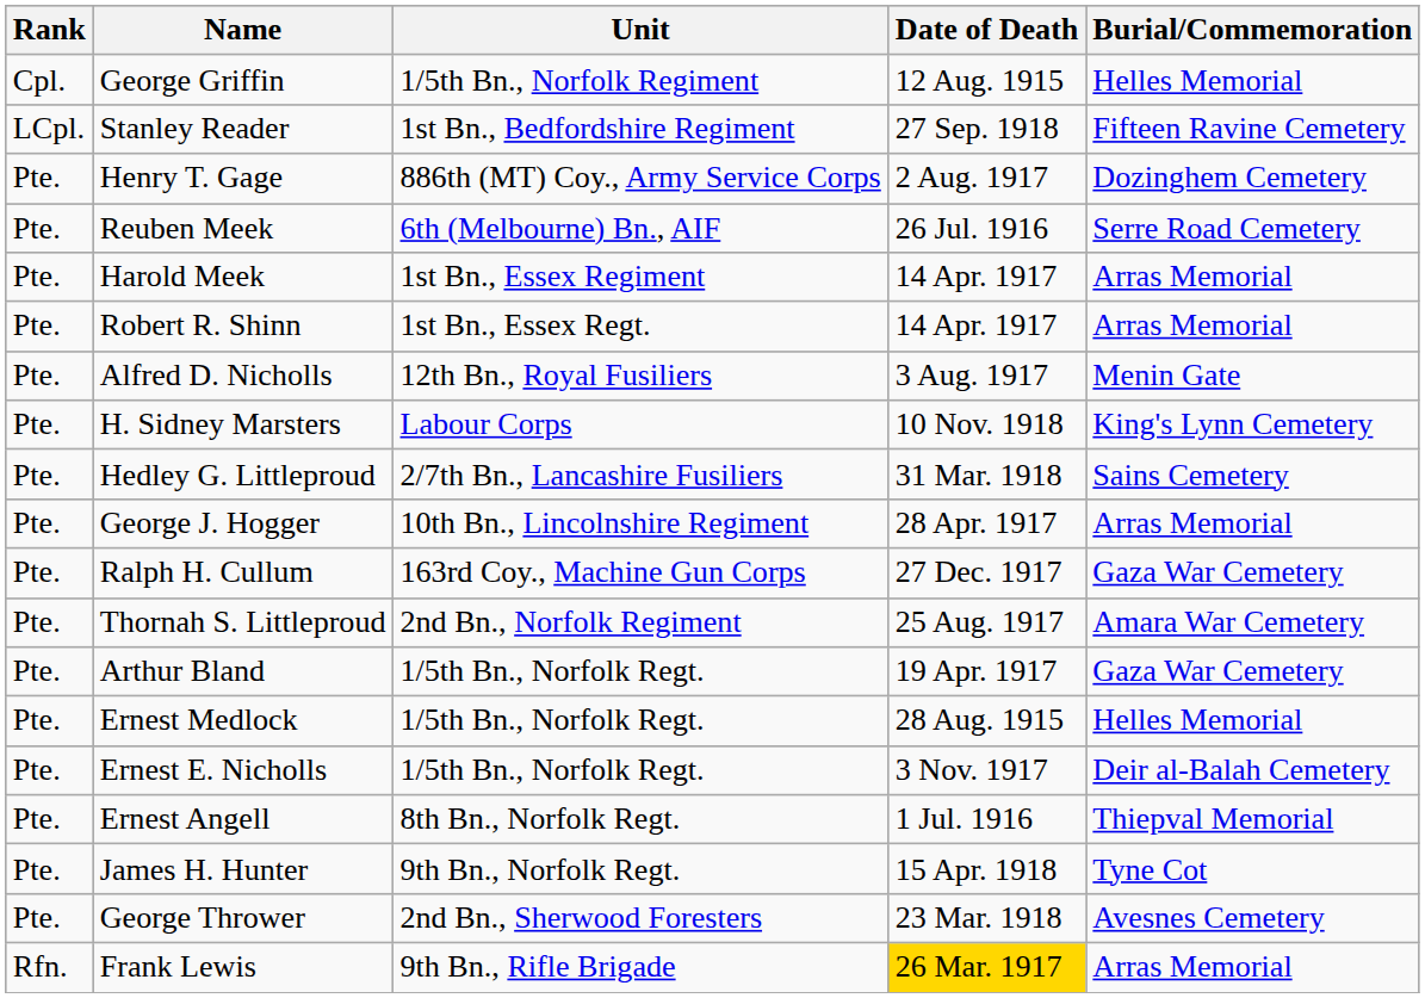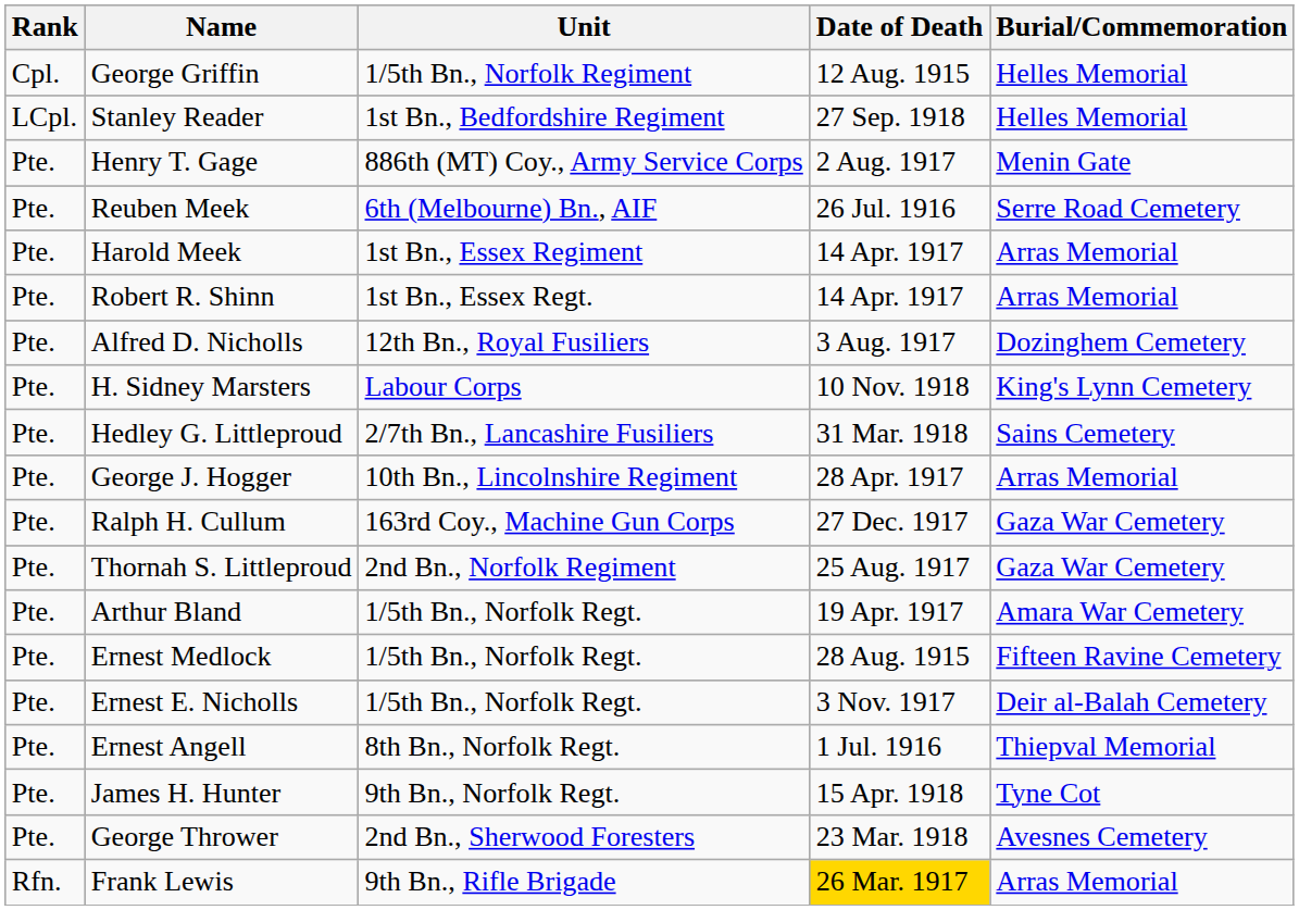 <table class="wikitable">
 <tr>
 <th>Rank</th>
 <th>Name</th>
 <th>Unit</th>
 <th>Date of Death</th>
 <th>Burial/Commemoration</th>
 </tr>
 <tr>
 <td>Cpl.</td>
 <td>George Griffin</td>
 <td>1/5th Bn., <a href='#'>Norfolk Regiment</a></td>
 <td>12 Aug. 1915</td>
 <td><a href='#'>Helles Memorial</a></td>
 </tr>
 <tr>
 <td>LCpl.</td>
 <td>Stanley Reader</td>
 <td>1st Bn., <a href='#'>Bedfordshire Regiment</a></td>
 <td>27 Sep. 1918</td>
-<td><a href='#'>Fifteen Ravine Cemetery</a></td>
+<td><a href='#'>Helles Memorial</a></td>
 </tr>
 <tr>
 <td>Pte.</td>
 <td>Henry T. Gage</td>
 <td>886th (MT) Coy., <a href='#'>Army Service Corps</a></td>
 <td>2 Aug. 1917</td>
-<td><a href='#'>Dozinghem Cemetery</a></td>
+<td><a href='#'>Menin Gate</a></td>
 </tr>
 <tr>
 <td>Pte.</td>
 <td>Reuben Meek</td>
 <td><a href='#'>6th (Melbourne) Bn.</a>, <a href='#'>AIF</a></td>
 <td>26 Jul. 1916</td>
 <td><a href='#'>Serre Road Cemetery</a></td>
 </tr>
 <tr>
 <td>Pte.</td>
 <td>Harold Meek</td>
 <td>1st Bn., <a href='#'>Essex Regiment</a></td>
 <td>14 Apr. 1917</td>
 <td><a href='#'>Arras Memorial</a></td>
 </tr>
 <tr>
 <td>Pte.</td>
 <td>Robert R. Shinn</td>
 <td>1st Bn., Essex Regt.</td>
 <td>14 Apr. 1917</td>
 <td><a href='#'>Arras Memorial</a></td>
 </tr>
 <tr>
 <td>Pte.</td>
 <td>Alfred D. Nicholls</td>
 <td>12th Bn., <a href='#'>Royal Fusiliers</a></td>
 <td>3 Aug. 1917</td>
-<td><a href='#'>Menin Gate</a></td>
+<td><a href='#'>Dozinghem Cemetery</a></td>
 </tr>
 <tr>
 <td>Pte.</td>
 <td>H. Sidney Marsters</td>
 <td><a href='#'>Labour Corps</a></td>
 <td>10 Nov. 1918</td>
 <td><a href='#'>King's Lynn Cemetery</a></td>
 </tr>
 <tr>
 <td>Pte.</td>
 <td>Hedley G. Littleproud</td>
 <td>2/7th Bn., <a href='#'>Lancashire Fusiliers</a></td>
 <td>31 Mar. 1918</td>
 <td><a href='#'>Sains Cemetery</a></td>
 </tr>
 <tr>
 <td>Pte.</td>
 <td>George J. Hogger</td>
 <td>10th Bn., <a href='#'>Lincolnshire Regiment</a></td>
 <td>28 Apr. 1917</td>
 <td><a href='#'>Arras Memorial</a></td>
 </tr>
 <tr>
 <td>Pte.</td>
 <td>Ralph H. Cullum</td>
 <td>163rd Coy., <a href='#'>Machine Gun Corps</a></td>
 <td>27 Dec. 1917</td>
 <td><a href='#'>Gaza War Cemetery</a></td>
 </tr>
 <tr>
 <td>Pte.</td>
 <td>Thornah S. Littleproud</td>
 <td>2nd Bn., <a href='#'>Norfolk Regiment</a></td>
 <td>25 Aug. 1917</td>
-<td><a href='#'>Amara War Cemetery</a></td>
+<td><a href='#'>Gaza War Cemetery</a></td>
 </tr>
 <tr>
 <td>Pte.</td>
 <td>Arthur Bland</td>
 <td>1/5th Bn., Norfolk Regt.</td>
 <td>19 Apr. 1917</td>
-<td><a href='#'>Gaza War Cemetery</a></td>
+<td><a href='#'>Amara War Cemetery</a></td>
 </tr>
 <tr>
 <td>Pte.</td>
 <td>Ernest Medlock</td>
 <td>1/5th Bn., Norfolk Regt.</td>
 <td>28 Aug. 1915</td>
-<td><a href='#'>Helles Memorial</a></td>
+<td><a href='#'>Fifteen Ravine Cemetery</a></td>
 </tr>
 <tr>
 <td>Pte.</td>
 <td>Ernest E. Nicholls</td>
 <td>1/5th Bn., Norfolk Regt.</td>
 <td>3 Nov. 1917</td>
 <td><a href='#'>Deir al-Balah Cemetery</a></td>
 </tr>
 <tr>
 <td>Pte.</td>
 <td>Ernest Angell</td>
 <td>8th Bn., Norfolk Regt.</td>
 <td>1 Jul. 1916</td>
 <td><a href='#'>Thiepval Memorial</a></td>
 </tr>
 <tr>
 <td>Pte.</td>
 <td>James H. Hunter</td>
 <td>9th Bn., Norfolk Regt.</td>
 <td>15 Apr. 1918</td>
 <td><a href='#'>Tyne Cot</a></td>
 </tr>
 <tr>
 <td>Pte.</td>
 <td>George Thrower</td>
 <td>2nd Bn., <a href='#'>Sherwood Foresters</a></td>
 <td>23 Mar. 1918</td>
 <td><a href='#'>Avesnes Cemetery</a></td>
 </tr>
 <tr>
 <td>Rfn.</td>
 <td>Frank Lewis</td>
 <td>9th Bn., <a href='#'>Rifle Brigade</a></td>
 <td style="background: gold;">26 Mar. 1917</td>
 <td><a href='#'>Arras Memorial</a></td>
 </tr>
 </table>
